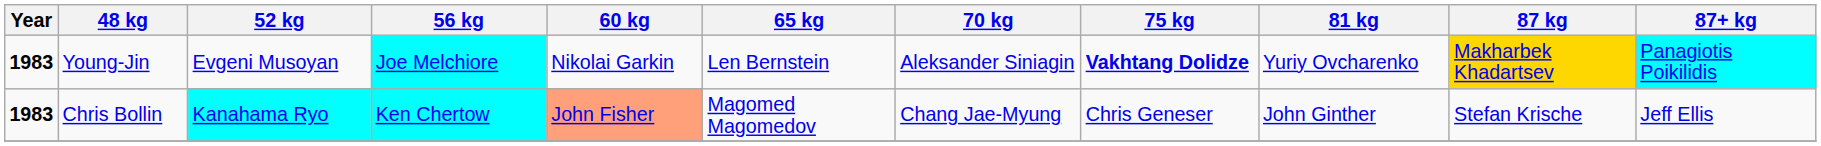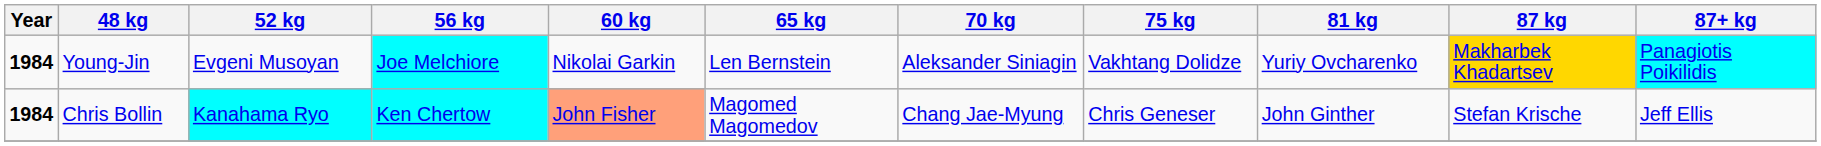 <table class="wikitable sortable"  style="font-size: 85%">
 <tr>
 <th>Year</th>
 <th width=200><a href='#'>48 kg</a></th>
 <th width=275><a href='#'>52 kg</a></th>
 <th width=275><a href='#'>56 kg</a></th>
 <th width=275><a href='#'>60 kg</a></th>
 <th width=275><a href='#'>65 kg</a></th>
 <th width=275><a href='#'>70 kg</a></th>
 <th width=275><a href='#'>75 kg</a></th>
 <th width=275><a href='#'>81 kg</a></th>
 <th width=275><a href='#'>87 kg</a></th>
 <th width=275><a href='#'>87+ kg</a></th>
 </tr>
 <tr>
-<td><strong>1983</strong></td>
+<td><strong>1984</strong></td>
 <td> <a href='#'>Young-Jin</a></td>
 <td> <a href='#'>Evgeni Musoyan</a></td>
 <td bgcolor="aqua"> <a href='#'>Joe Melchiore</a></td>
 <td> <a href='#'>Nikolai Garkin</a></td>
 <td> <a href='#'>Len Bernstein</a></td>
 <td> <a href='#'>Aleksander Siniagin</a></td>
-<td><strong> <a href='#'>Vakhtang Dolidze</a></strong></td>
+<td> <a href='#'>Vakhtang Dolidze</a></td>
 <td> <a href='#'>Yuriy Ovcharenko</a></td>
 <td bgcolor="gold"> <a href='#'>Makharbek Khadartsev</a></td>
 <td bgcolor="aqua"> <a href='#'>Panagiotis Poikilidis</a></td>
 </tr>
 <tr>
-<td><strong>1983</strong></td>
+<td><strong>1984</strong></td>
 <td> <a href='#'>Chris Bollin</a></td>
 <td bgcolor="aqua"> <a href='#'>Kanahama Ryo</a></td>
 <td bgcolor="aqua"> <a href='#'>Ken Chertow</a></td>
 <td style="background: lightsalmon;"> <a href='#'>John Fisher</a></td>
 <td> <a href='#'>Magomed Magomedov</a></td>
 <td> <a href='#'>Chang Jae-Myung</a></td>
 <td> <a href='#'>Chris Geneser</a></td>
 <td> <a href='#'>John Ginther</a></td>
 <td> <a href='#'>Stefan Krische</a></td>
 <td> <a href='#'>Jeff Ellis</a></td>
 </tr>
 <tr>
 </tr>
 </table>
